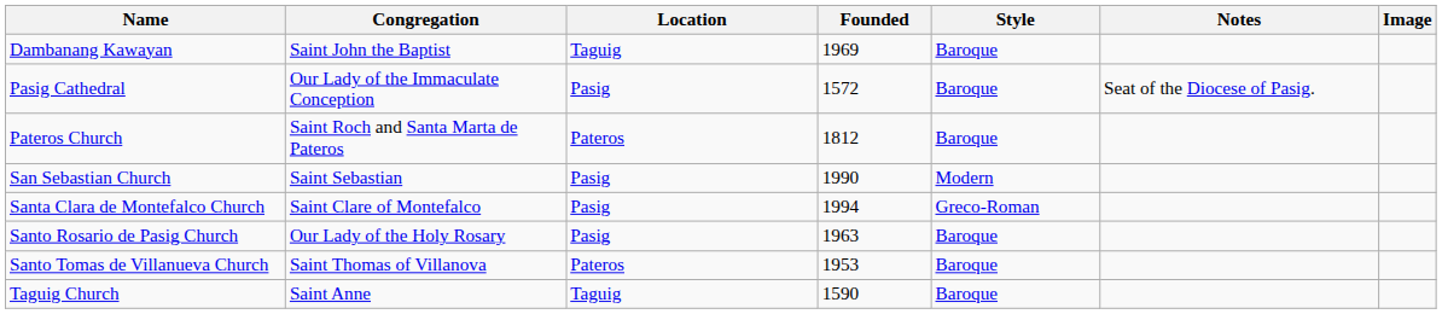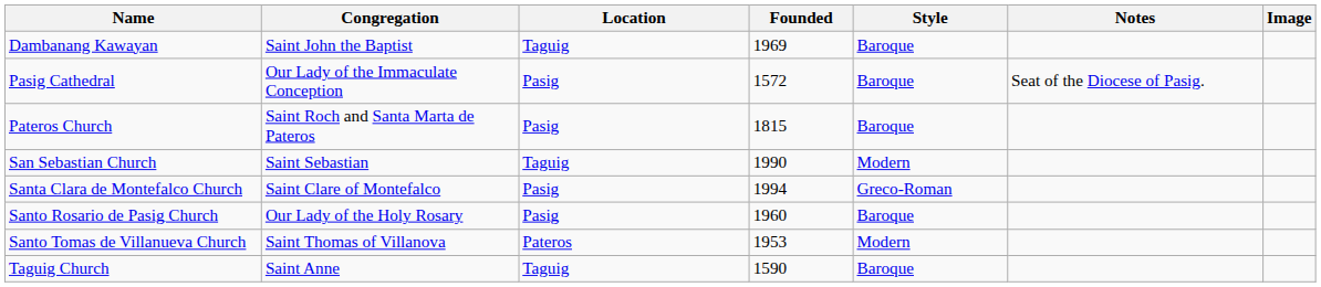 <table class="wikitable sortable">
 <tr>
 <th width=20%>Name</th>
 <th width=20%>Congregation</th>
 <th width=18%>Location</th>
 <th width=8%>Founded</th>
 <th width=12%>Style</th>
 <th width=20%>Notes</th>
 <th width=6%>Image</th>
 </tr>
 <tr>
 <td><a href='#'>Dambanang Kawayan</a></td>
 <td><a href='#'>Saint John the Baptist</a></td>
 <td><a href='#'>Taguig</a></td>
 <td>1969</td>
 <td><a href='#'>Baroque</a></td>
 <td></td>
 <td></td>
 </tr>
 <tr>
 <td><a href='#'>Pasig Cathedral</a></td>
 <td><a href='#'>Our Lady of the Immaculate Conception</a></td>
 <td><a href='#'>Pasig</a></td>
 <td>1572</td>
 <td><a href='#'>Baroque</a></td>
 <td>Seat of the <a href='#'>Diocese of Pasig</a>.</td>
 <td></td>
 </tr>
 <tr>
 <td><a href='#'>Pateros Church</a></td>
 <td><a href='#'>Saint Roch</a> and <a href='#'>Santa Marta de Pateros</a></td>
-<td><a href='#'>Pateros</a></td>
-<td>1812</td>
+<td><a href='#'>Pasig</a></td>
+<td>1815</td>
 <td><a href='#'>Baroque</a></td>
 <td></td>
 <td><br></td>
 </tr>
 <tr>
 <td><a href='#'>San Sebastian Church</a></td>
 <td><a href='#'>Saint Sebastian</a></td>
-<td><a href='#'>Pasig</a></td>
+<td><a href='#'>Taguig</a></td>
 <td>1990</td>
 <td><a href='#'>Modern</a></td>
 <td></td>
 <td></td>
 </tr>
 <tr>
 <td><a href='#'>Santa Clara de Montefalco Church</a></td>
 <td><a href='#'>Saint Clare of Montefalco</a></td>
 <td><a href='#'>Pasig</a></td>
 <td>1994</td>
 <td><a href='#'>Greco-Roman</a></td>
 <td></td>
 <td></td>
 </tr>
 <tr>
 <td><a href='#'>Santo Rosario de Pasig Church</a></td>
 <td><a href='#'>Our Lady of the Holy Rosary</a></td>
 <td><a href='#'>Pasig</a></td>
-<td>1963</td>
+<td>1960</td>
 <td><a href='#'>Baroque</a></td>
 <td></td>
 <td></td>
 </tr>
 <tr>
 <td><a href='#'>Santo Tomas de Villanueva Church</a></td>
 <td><a href='#'>Saint Thomas of Villanova</a></td>
 <td><a href='#'>Pateros</a></td>
 <td>1953</td>
-<td><a href='#'>Baroque</a></td>
+<td><a href='#'>Modern</a></td>
 <td></td>
 <td></td>
 </tr>
 <tr>
 <td><a href='#'>Taguig Church</a></td>
 <td><a href='#'>Saint Anne</a></td>
 <td><a href='#'>Taguig</a></td>
 <td>1590</td>
 <td><a href='#'>Baroque</a></td>
 <td></td>
 <td></td>
 </tr>
 </table>
